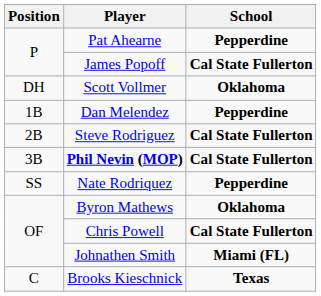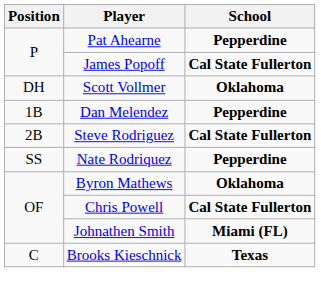 <table class="wikitable" style=text-align:center>
 <tr>
 <th>Position</th>
 <th>Player</th>
 <th>School</th>
 </tr>
 <tr>
 <td rowspan=2>P</td>
 <td><a href='#'>Pat Ahearne</a></td>
 <td style=><strong>Pepperdine</strong></td>
 </tr>
 <tr>
 <td><a href='#'>James Popoff</a></td>
 <td style=><strong>Cal State Fullerton</strong></td>
 </tr>
 <tr>
 <td>DH</td>
 <td><a href='#'>Scott Vollmer</a></td>
 <td style=><strong>Oklahoma</strong></td>
 </tr>
 <tr>
 <td>1B</td>
 <td><a href='#'>Dan Melendez</a></td>
 <td style=><strong>Pepperdine</strong></td>
 </tr>
 <tr>
 <td>2B</td>
 <td><a href='#'>Steve Rodriguez</a></td>
 <td style=><strong>Cal State Fullerton</strong></td>
 </tr>
 <tr>
-<td>3B</td>
-<td><strong><a href='#'>Phil Nevin</a> (<a href='#'>MOP</a>)</strong></td>
-<td style=><strong>Cal State Fullerton</strong></td>
-</tr>
-<tr>
 <td>SS</td>
 <td><a href='#'>Nate Rodriquez</a></td>
 <td style=><strong>Pepperdine</strong></td>
 </tr>
 <tr>
 <td rowspan=3>OF</td>
 <td><a href='#'>Byron Mathews</a></td>
 <td style=><strong>Oklahoma</strong></td>
 </tr>
 <tr>
 <td><a href='#'>Chris Powell</a></td>
 <td style=><strong>Cal State Fullerton</strong></td>
 </tr>
 <tr>
 <td><a href='#'>Johnathen Smith</a></td>
 <td style=><strong>Miami (FL)</strong></td>
 </tr>
 <tr>
 <td>C</td>
 <td><a href='#'>Brooks Kieschnick</a></td>
 <td style=><strong>Texas</strong></td>
 </tr>
 </table>
